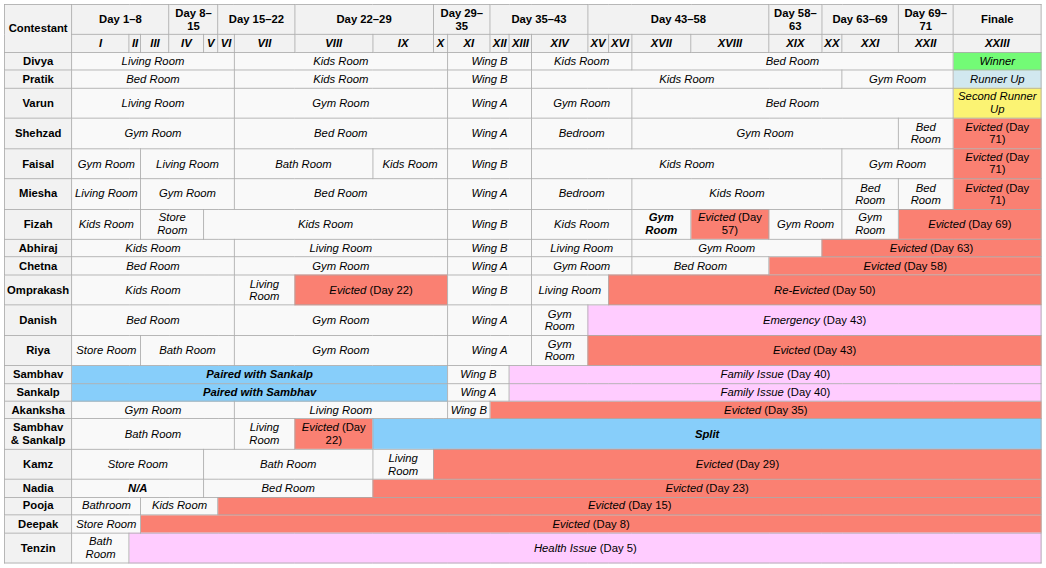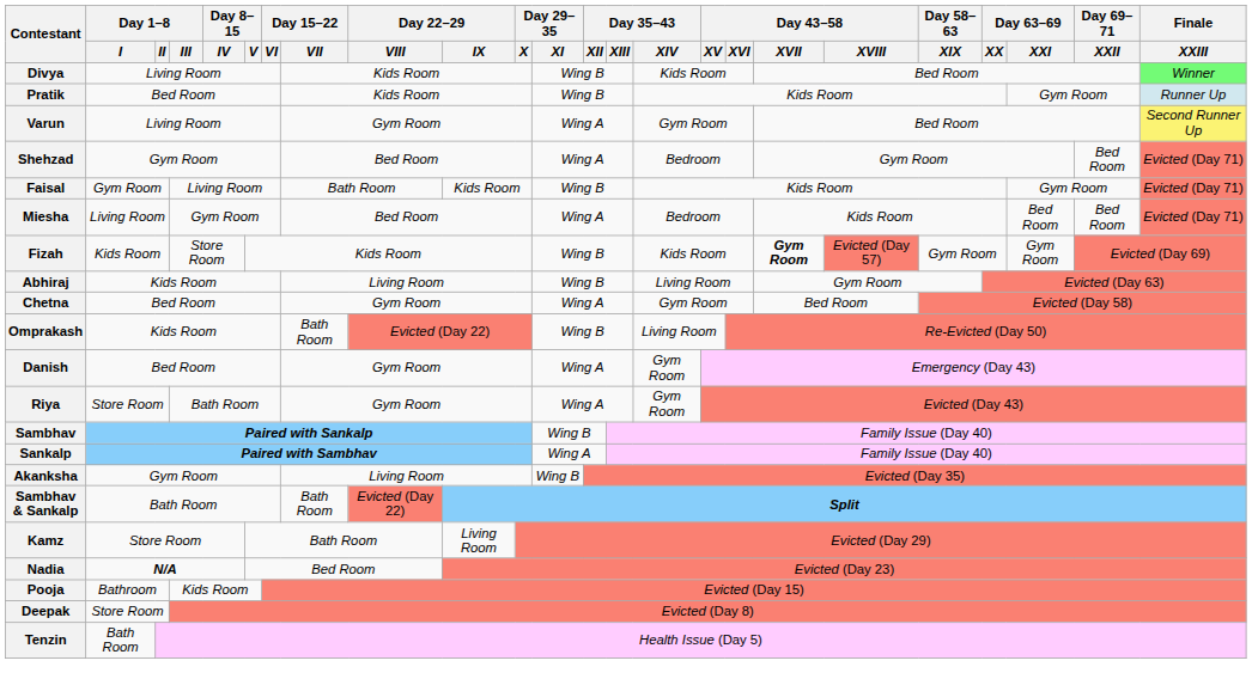 <table class="wikitable" style="text-align:center; font-size:85%">
 <tr>
 <th rowspan=2>Contestant</th>
 <th colspan=3>Day 1–8</th>
 <th colspan=2>Day 8–15</th>
 <th colspan=2>Day 15–22</th>
 <th colspan=2>Day 22–29</th>
 <th colspan=2>Day 29–35</th>
 <th colspan=3>Day 35–43</th>
 <th colspan=4>Day 43–58</th>
 <th>Day 58–63</th>
 <th colspan=2>Day 63–69</th>
 <th>Day 69–71</th>
 <th>Finale</th>
 </tr>
 <tr>
 <th><em>I</em></th>
 <th><em>II</em></th>
 <th><em>III</em></th>
 <th><em>IV</em></th>
 <th><em>V</em></th>
 <th><em>VI</em></th>
 <th><em>VII</em></th>
 <th><em>VIII</em></th>
 <th><em>IX</em></th>
 <th><em>X</em></th>
 <th><em>XI</em></th>
 <th><em>XII</em></th>
 <th><em>XIII</em></th>
 <th><em>XIV</em></th>
 <th><em>XV</em></th>
 <th><em>XVI</em></th>
 <th><em>XVII</em></th>
 <th><em>XVIII</em></th>
 <th><em>XIX</em></th>
 <th><em>XX</em></th>
 <th><em>XXI</em></th>
 <th><em>XXII</em></th>
 <th><em>XXIII</em></th>
 </tr>
 <tr>
 <th>Divya</th>
 <td colspan=6><em>Living Room</em></td>
 <td colspan=4><em>Kids Room</em></td>
 <td colspan=3><em>Wing B</em></td>
 <td colspan=3><em>Kids Room</em></td>
 <td colspan=6><em>Bed Room</em></td>
 <td style="background:#73FB76;"><em>Winner</em></td>
 </tr>
 <tr>
 <th>Pratik</th>
 <td colspan=6><em>Bed Room</em></td>
 <td colspan=4><em>Kids Room</em></td>
 <td colspan=3><em>Wing B</em></td>
 <td colspan=7><em>Kids Room</em></td>
 <td colspan=2><em>Gym Room</em></td>
 <td style="background:#D1E8EF;"><em>Runner Up</em></td>
 </tr>
 <tr>
 <th>Varun</th>
 <td colspan=6><em>Living Room</em></td>
 <td colspan=4><em>Gym Room</em></td>
 <td colspan=3><em>Wing A</em></td>
 <td colspan=3><em>Gym Room</em></td>
 <td colspan=6><em>Bed Room</em></td>
 <td style="background:#FBF373;"><em>Second Runner Up</em></td>
 </tr>
 <tr>
 <th>Shehzad</th>
 <td colspan=6><em>Gym Room</em></td>
 <td colspan=4><em>Bed Room</em></td>
 <td colspan=3><em>Wing A</em></td>
 <td colspan=3><em>Bedroom</em></td>
 <td colspan=5><em>Gym Room</em></td>
 <td><em>Bed Room</em></td>
 <td bgcolor="salmon"><em>Evicted</em> (Day 71)</td>
 </tr>
 <tr>
 <th>Faisal</th>
 <td colspan=2><em>Gym Room</em></td>
 <td colspan=4><em>Living Room</em></td>
 <td colspan=2><em>Bath Room</em></td>
 <td colspan=2><em>Kids Room</em></td>
 <td colspan=3><em>Wing B</em></td>
 <td colspan=7><em>Kids Room</em></td>
 <td colspan=2><em>Gym Room</em></td>
 <td bgcolor="salmon"><em>Evicted</em> (Day 71)</td>
 </tr>
 <tr>
 <th>Miesha</th>
 <td colspan=2><em>Living Room</em></td>
 <td colspan=4><em>Gym Room</em></td>
 <td colspan=4><em>Bed Room</em></td>
 <td colspan=3><em>Wing A</em></td>
 <td colspan=3><em>Bedroom</em></td>
 <td colspan=4><em>Kids Room</em></td>
 <td><em>Bed Room</em></td>
 <td><em>Bed Room</em></td>
 <td bgcolor="salmon"><em>Evicted</em> (Day 71)</td>
 </tr>
 <tr>
 <th>Fizah</th>
 <td colspan=2><em>Kids Room</em></td>
 <td colspan=2><em>Store Room</em></td>
 <td colspan=6><em>Kids Room</em></td>
 <td colspan=3><em>Wing B</em></td>
 <td colspan=3><em>Kids Room</em></td>
 <td><strong><em>Gym Room</em></strong></td>
 <td bgcolor="salmon"><em>Evicted</em> (Day 57)</td>
 <td colspan=2><em>Gym Room</em></td>
 <td><em>Gym Room</em></td>
 <td colspan=2 bgcolor="salmon"><em>Evicted</em> (Day 69)</td>
 </tr>
 <tr>
 <th>Abhiraj</th>
 <td colspan=6><em>Kids Room</em></td>
 <td colspan=4><em>Living Room</em></td>
 <td colspan=3><em>Wing B</em></td>
 <td colspan=3><em>Living Room</em></td>
 <td colspan=3><em>Gym Room</em></td>
 <td colspan=4 bgcolor="salmon"><em>Evicted</em> (Day 63)</td>
 </tr>
 <tr>
 <th>Chetna</th>
 <td colspan=6><em>Bed Room</em></td>
 <td colspan=4><em>Gym Room</em></td>
 <td colspan=3><em>Wing A</em></td>
 <td colspan=3><em>Gym Room</em></td>
 <td colspan=2><em>Bed Room</em></td>
 <td colspan=5 bgcolor="salmon"><em>Evicted</em> (Day 58)</td>
 </tr>
 <tr>
 <th>Omprakash</th>
 <td colspan=6><em>Kids Room</em></td>
-<td><em>Living Room</em></td>
+<td><em>Bath Room</em></td>
 <td colspan=3 bgcolor="salmon"><em>Evicted</em> (Day 22)</td>
 <td colspan=3><em>Wing B</em></td>
 <td colspan=2><em>Living Room</em></td>
 <td colspan=8 bgcolor="salmon"><em>Re-Evicted</em> (Day 50)</td>
 </tr>
 <tr>
 <th>Danish</th>
 <td colspan=6><em>Bed Room</em></td>
 <td colspan=4><em>Gym Room</em></td>
 <td colspan=3><em>Wing A</em></td>
 <td><em>Gym Room</em></td>
 <td colspan=9 bgcolor="#fcf"><em>Emergency</em> (Day 43)</td>
 </tr>
 <tr>
 <th>Riya</th>
 <td colspan=2><em>Store Room</em></td>
 <td colspan=4><em>Bath Room</em></td>
 <td colspan=4><em>Gym Room</em></td>
 <td colspan=3><em>Wing A</em></td>
 <td><em>Gym Room</em></td>
 <td colspan=9 bgcolor="salmon"><em>Evicted</em> (Day 43)</td>
 </tr>
 <tr>
 <th>Sambhav</th>
 <td colspan=10 style="background:#87CEFA; "><strong><em>Paired with Sankalp</em></strong></td>
 <td colspan=2><em>Wing B</em></td>
 <td colspan=11 bgcolor="#fcf"><em>Family Issue</em> (Day 40)</td>
 </tr>
 <tr>
 <th>Sankalp</th>
 <td colspan=10 style="background:#87CEFA; "><strong><em>Paired with Sambhav</em></strong></td>
 <td colspan=2><em>Wing A</em></td>
 <td colspan=11 bgcolor="#fcf"><em>Family Issue</em> (Day 40)</td>
 </tr>
 <tr>
 <th>Akanksha</th>
 <td colspan=6><em>Gym Room</em></td>
 <td colspan=4><em>Living Room</em></td>
 <td><em>Wing B</em></td>
 <td colspan=12 bgcolor="salmon"><em>Evicted</em> (Day 35)</td>
 </tr>
 <tr>
 <th>Sambhav<br>& Sankalp</th>
 <td colspan=6><em>Bath Room</em></td>
-<td><em>Living Room</em></td>
+<td><em>Bath Room</em></td>
 <td bgcolor="salmon"><em>Evicted</em> (Day 22)</td>
 <td colspan=16 style="background:#87CEFA; "><strong><em>Split</em></strong></td>
 </tr>
 <tr>
 <th>Kamz</th>
 <td colspan=4><em>Store Room</em></td>
 <td colspan=4><em>Bath Room</em></td>
 <td><em>Living Room</em></td>
 <td colspan=14 bgcolor="salmon"><em>Evicted</em> (Day 29)</td>
 </tr>
 <tr>
 <th>Nadia</th>
 <td colspan=4><strong><em>N/A</em></strong></td>
 <td colspan=4><em>Bed Room</em></td>
 <td colspan=15 bgcolor="salmon"><em>Evicted</em> (Day 23)</td>
 </tr>
 <tr>
 <th>Pooja</th>
 <td colspan=2><em>Bathroom</em></td>
 <td colspan=3><em>Kids Room</em></td>
 <td colspan=18 bgcolor="salmon"><em>Evicted</em> (Day 15)</td>
 </tr>
 <tr>
 <th>Deepak</th>
 <td colspan=2><em>Store Room</em></td>
 <td colspan=21 bgcolor="salmon"><em>Evicted</em> (Day 8)</td>
 </tr>
 <tr>
 <th>Tenzin</th>
 <td><em>Bath Room</em></td>
 <td colspan=22 bgcolor="#fcf"><em>Health Issue</em> (Day 5)</td>
 </tr>
 </table>
